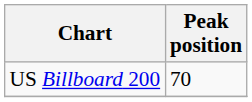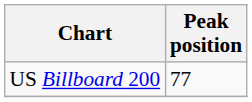 <table class="wikitable sortable">
 <tr>
 <th>Chart</th>
 <th>Peak<br>position</th>
 </tr>
 <tr>
 <td>US <a href='#'><em>Billboard</em> 200</a></td>
-<td>70</td>
+<td>77</td>
 </tr>
 <tr>
 </tr>
 </table>
